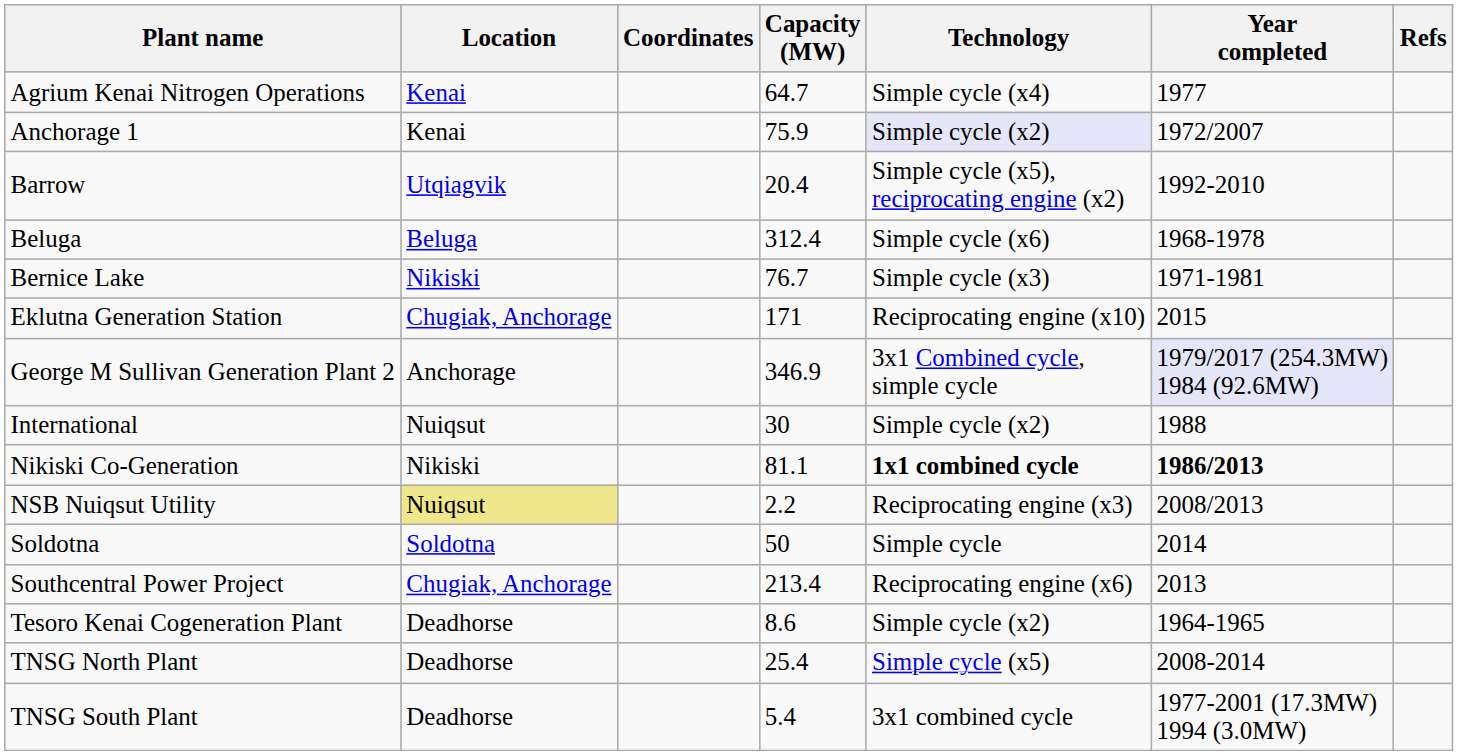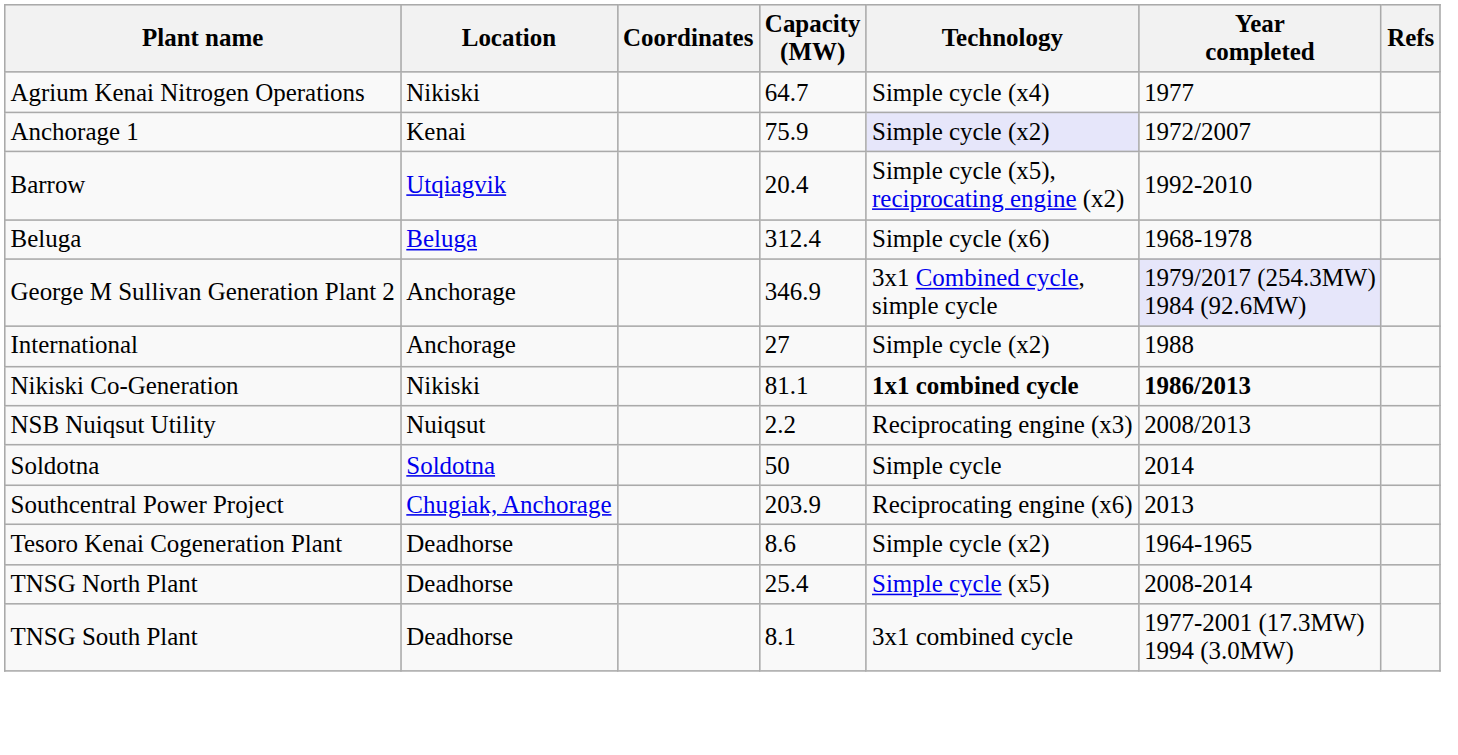 <table class="wikitable sortable">
 <tr>
 <th>Plant name</th>
 <th>Location</th>
 <th>Coordinates</th>
 <th>Capacity<br>(MW)</th>
 <th>Technology</th>
 <th>Year<br>completed</th>
 <th>Refs</th>
 </tr>
 <tr>
 <td>Agrium Kenai Nitrogen Operations</td>
-<td><a href='#'>Kenai</a></td>
+<td>Nikiski</td>
 <td></td>
 <td>64.7</td>
 <td>Simple cycle (x4)</td>
 <td>1977</td>
 <td></td>
 </tr>
 <tr>
 <td>Anchorage 1</td>
 <td>Kenai</td>
 <td></td>
 <td>75.9</td>
 <td style="background: lavender;">Simple cycle (x2)</td>
 <td>1972/2007</td>
 <td></td>
 </tr>
 <tr>
 <td>Barrow</td>
 <td><a href='#'>Utqiagvik</a></td>
 <td></td>
 <td>20.4</td>
 <td>Simple cycle (x5),<br><a href='#'>reciprocating engine</a> (x2)</td>
 <td>1992-2010</td>
 <td></td>
 </tr>
 <tr>
 <td>Beluga</td>
 <td><a href='#'>Beluga</a></td>
 <td></td>
 <td>312.4</td>
 <td>Simple cycle (x6)</td>
 <td>1968-1978</td>
 <td></td>
 </tr>
 <tr>
-<td>Bernice Lake</td>
-<td><a href='#'>Nikiski</a></td>
-<td></td>
-<td>76.7</td>
-<td>Simple cycle (x3)</td>
-<td>1971-1981</td>
-<td></td>
-</tr>
-<tr>
-<td>Eklutna Generation Station</td>
-<td><a href='#'>Chugiak, Anchorage</a></td>
-<td></td>
-<td>171</td>
-<td>Reciprocating engine (x10)</td>
-<td>2015</td>
-<td></td>
-</tr>
-<tr>
 <td>George M Sullivan Generation Plant 2</td>
 <td>Anchorage</td>
 <td></td>
 <td>346.9</td>
 <td>3x1 <a href='#'>Combined cycle</a>,<br>simple cycle</td>
 <td style="background: lavender;">1979/2017 (254.3MW)<br>1984 (92.6MW)</td>
 <td></td>
 </tr>
 <tr>
 <td>International</td>
-<td>Nuiqsut</td>
+<td>Anchorage</td>
 <td></td>
-<td>30</td>
+<td>27</td>
 <td>Simple cycle (x2)</td>
 <td>1988</td>
 <td></td>
 </tr>
 <tr>
 <td>Nikiski Co-Generation</td>
 <td>Nikiski</td>
 <td></td>
 <td>81.1</td>
 <td><strong>1x1 combined cycle</strong></td>
 <td><strong>1986/2013</strong></td>
 <td></td>
 </tr>
 <tr>
 <td>NSB Nuiqsut Utility</td>
-<td style="background: khaki;">Nuiqsut</td>
+<td>Nuiqsut</td>
 <td></td>
 <td>2.2</td>
 <td>Reciprocating engine (x3)</td>
 <td>2008/2013</td>
 <td></td>
 </tr>
 <tr>
 <td>Soldotna</td>
 <td><a href='#'>Soldotna</a></td>
 <td></td>
 <td>50</td>
 <td>Simple cycle</td>
 <td>2014</td>
 <td></td>
 </tr>
 <tr>
 <td>Southcentral Power Project</td>
 <td><a href='#'>Chugiak, Anchorage</a></td>
 <td></td>
-<td>213.4</td>
+<td>203.9</td>
 <td>Reciprocating engine (x6)</td>
 <td>2013</td>
 <td></td>
 </tr>
 <tr>
 <td>Tesoro Kenai Cogeneration Plant</td>
 <td>Deadhorse</td>
 <td></td>
 <td>8.6</td>
 <td>Simple cycle (x2)</td>
 <td>1964-1965</td>
 <td></td>
 </tr>
 <tr>
 <td>TNSG North Plant</td>
 <td>Deadhorse</td>
 <td></td>
 <td>25.4</td>
 <td><a href='#'>Simple cycle</a> (x5)</td>
 <td>2008-2014</td>
 <td></td>
 </tr>
 <tr>
 <td>TNSG South Plant</td>
 <td>Deadhorse</td>
 <td></td>
-<td>5.4</td>
+<td>8.1</td>
 <td>3x1 combined cycle</td>
 <td>1977-2001 (17.3MW)<br>1994 (3.0MW)</td>
 <td></td>
 </tr>
 </table>
